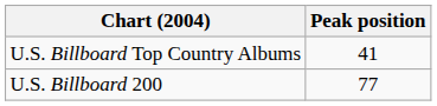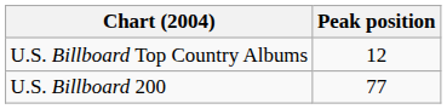 <table class="wikitable">
 <tr>
 <th>Chart (2004)</th>
 <th>Peak position</th>
 </tr>
 <tr>
 <td>U.S. <em>Billboard</em> Top Country Albums</td>
-<td align="center">41</td>
+<td align="center">12</td>
 </tr>
 <tr>
 <td>U.S. <em>Billboard</em> 200</td>
 <td align="center">77</td>
 </tr>
 </table>
